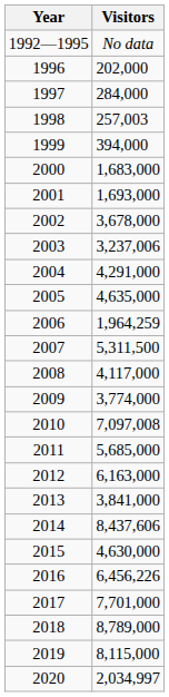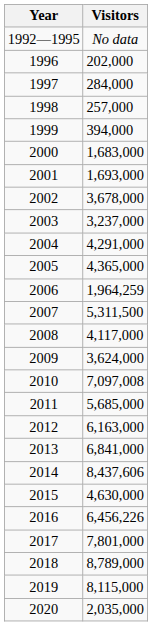 <table class="wikitable collapsible collapsed">
 <tr>
 <th>Year</th>
 <th>Visitors</th>
 </tr>
 <tr>
 <td style="text-align:center;">1992—1995</td>
 <td style="text-align:center;"><em>No data</em></td>
 </tr>
 <tr>
 <td style="text-align:center;">1996</td>
 <td> 202,000</td>
 </tr>
 <tr>
 <td style="text-align:center;">1997</td>
 <td> 284,000</td>
 </tr>
 <tr>
 <td style="text-align:center;">1998</td>
-<td> 257,003</td>
+<td> 257,000</td>
 </tr>
 <tr>
 <td style="text-align:center;">1999</td>
 <td> 394,000</td>
 </tr>
 <tr>
 <td style="text-align:center;">2000</td>
 <td> 1,683,000</td>
 </tr>
 <tr>
 <td style="text-align:center;">2001</td>
 <td> 1,693,000</td>
 </tr>
 <tr>
 <td style="text-align:center;">2002</td>
 <td> 3,678,000</td>
 </tr>
 <tr>
 <td style="text-align:center;">2003</td>
-<td> 3,237,006</td>
+<td> 3,237,000</td>
 </tr>
 <tr>
 <td style="text-align:center;">2004</td>
 <td> 4,291,000</td>
 </tr>
 <tr>
 <td style="text-align:center;">2005</td>
-<td> 4,635,000</td>
+<td> 4,365,000</td>
 </tr>
 <tr>
 <td style="text-align:center;">2006</td>
 <td> 1,964,259</td>
 </tr>
 <tr>
 <td style="text-align:center;">2007</td>
 <td> 5,311,500</td>
 </tr>
 <tr>
 <td style="text-align:center;">2008</td>
 <td> 4,117,000</td>
 </tr>
 <tr>
 <td style="text-align:center;">2009</td>
-<td> 3,774,000</td>
+<td> 3,624,000</td>
 </tr>
 <tr>
 <td style="text-align:center;">2010</td>
 <td> 7,097,008</td>
 </tr>
 <tr>
 <td style="text-align:center;">2011</td>
 <td> 5,685,000</td>
 </tr>
 <tr>
 <td style="text-align:center;">2012</td>
 <td> 6,163,000</td>
 </tr>
 <tr>
 <td style="text-align:center;">2013</td>
-<td> 3,841,000</td>
+<td> 6,841,000</td>
 </tr>
 <tr>
 <td style="text-align:center;">2014</td>
 <td> 8,437,606</td>
 </tr>
 <tr>
 <td style="text-align:center;">2015</td>
 <td> 4,630,000</td>
 </tr>
 <tr>
 <td style="text-align:center;">2016</td>
 <td> 6,456,226</td>
 </tr>
 <tr>
 <td style="text-align:center;">2017</td>
-<td> 7,701,000</td>
+<td> 7,801,000</td>
 </tr>
 <tr>
 <td style="text-align:center;">2018</td>
 <td> 8,789,000</td>
 </tr>
 <tr>
 <td style="text-align:center;">2019</td>
 <td> 8,115,000</td>
 </tr>
 <tr>
 <td style="text-align:center;">2020</td>
-<td> 2,034,997</td>
+<td> 2,035,000</td>
 </tr>
 </table>
